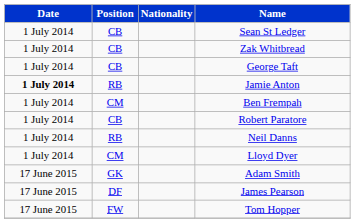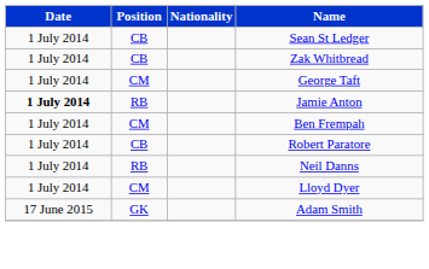 <table class="wikitable" style="text-align:center; font-size:90%">
 <tr>
 <th style="background:#03c; color:white; width:110px;">Date</th>
 <th style="background:#03c; color:white; width:55px;">Position</th>
 <th style="background:#03c; color:white; width:55px;">Nationality</th>
 <th style="background:#03c; color:white; width:200px;">Name</th>
 </tr>
 <tr>
 <td>1 July 2014</td>
 <td><a href='#'>CB</a></td>
 <td></td>
 <td><a href='#'>Sean St Ledger</a></td>
 </tr>
 <tr>
 <td>1 July 2014</td>
 <td><a href='#'>CB</a></td>
 <td></td>
 <td><a href='#'>Zak Whitbread</a></td>
 </tr>
 <tr>
 <td>1 July 2014</td>
-<td><a href='#'>CB</a></td>
+<td><a href='#'>CM</a></td>
 <td></td>
 <td><a href='#'>George Taft</a></td>
 </tr>
 <tr>
 <td><strong>1 July 2014</strong></td>
 <td><a href='#'>RB</a></td>
 <td></td>
 <td><a href='#'>Jamie Anton</a></td>
 </tr>
 <tr>
 <td>1 July 2014</td>
 <td><a href='#'>CM</a></td>
 <td></td>
 <td><a href='#'>Ben Frempah</a></td>
 </tr>
 <tr>
 <td>1 July 2014</td>
 <td><a href='#'>CB</a></td>
 <td></td>
 <td><a href='#'>Robert Paratore</a></td>
 </tr>
 <tr>
 <td>1 July 2014</td>
 <td><a href='#'>RB</a></td>
 <td></td>
 <td><a href='#'>Neil Danns</a></td>
 </tr>
 <tr>
 <td>1 July 2014</td>
 <td><a href='#'>CM</a></td>
 <td></td>
 <td><a href='#'>Lloyd Dyer</a></td>
 </tr>
 <tr>
 <td>17 June 2015</td>
 <td><a href='#'>GK</a></td>
 <td></td>
 <td><a href='#'>Adam Smith</a></td>
 </tr>
 <tr>
-<td>17 June 2015</td>
-<td><a href='#'>DF</a></td>
-<td></td>
-<td><a href='#'>James Pearson</a></td>
-</tr>
-<tr>
-<td>17 June 2015</td>
-<td><a href='#'>FW</a></td>
-<td></td>
-<td><a href='#'>Tom Hopper</a></td>
-</tr>
-<tr>
 </tr>
 </table>
